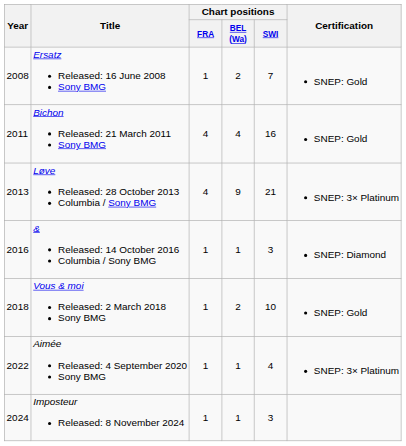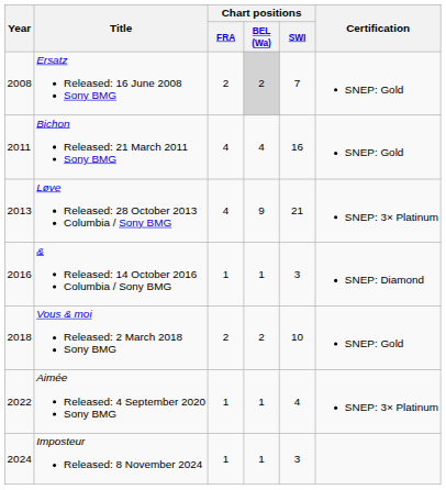 <table class="wikitable">
 <tr>
 <th scope="col" rowspan="2">Year</th>
 <th scope="col" rowspan="2">Title</th>
 <th scope="col" colspan="3">Chart positions</th>
 <th scope="col" rowspan="2">Certification</th>
 </tr>
 <tr>
 <th scope="col" width="45"><small><a href='#'>FRA</a><br></small></th>
 <th scope="col" width="45"><small><a href='#'>BEL <br>(Wa)</a><br></small></th>
 <th scope="col" width="45"><small><a href='#'>SWI</a></small></th>
 </tr>
 <tr>
 <td>2008</td>
 <td><em><a href='#'>Ersatz</a></em><br><ul><li>Released: 16 June 2008</li><li><a href='#'>Sony BMG</a></li></ul></td>
-<td align="center">1</td>
 <td align="center">2</td>
+<td align="center" style="background: lightgrey;">2</td>
 <td align="center">7</td>
 <td><br><ul><li>SNEP: Gold</li></ul></td>
 </tr>
 <tr>
 <td>2011</td>
 <td><em><a href='#'>Bichon</a></em><br><ul><li>Released: 21 March 2011</li><li><a href='#'>Sony BMG</a></li></ul></td>
 <td align="center">4</td>
 <td align="center">4</td>
 <td align="center">16</td>
 <td><br><ul><li>SNEP: Gold</li></ul></td>
 </tr>
 <tr>
 <td>2013</td>
 <td><em><a href='#'>Løve</a></em><br><ul><li>Released: 28 October 2013</li><li>Columbia / <a href='#'>Sony BMG</a></li></ul></td>
 <td align="center">4</td>
 <td align="center">9</td>
 <td align="center">21</td>
 <td><br><ul><li>SNEP: 3× Platinum</li></ul></td>
 </tr>
 <tr>
 <td>2016</td>
 <td><em><a href='#'>&</a></em><br><ul><li>Released: 14 October 2016</li><li>Columbia / Sony BMG</li></ul></td>
 <td align="center">1</td>
 <td align="center">1</td>
 <td align="center">3</td>
 <td><br><ul><li>SNEP: Diamond</li></ul></td>
 </tr>
 <tr>
 <td>2018</td>
 <td><em><a href='#'>Vous & moi</a></em><br><ul><li>Released: 2 March 2018</li><li>Sony BMG</li></ul></td>
-<td align="center">1</td>
+<td align="center">2</td>
 <td align="center">2</td>
 <td align="center">10</td>
 <td><br><ul><li>SNEP: Gold</li></ul></td>
 </tr>
 <tr>
 <td>2022</td>
 <td><em>Aimée</em><br><ul><li>Released: 4 September 2020</li><li>Sony BMG</li></ul></td>
 <td align="center">1<br></td>
 <td align="center">1</td>
 <td align="center">4</td>
 <td><br><ul><li>SNEP: 3× Platinum</li></ul></td>
 </tr>
 <tr>
 <td>2024</td>
 <td><em>Imposteur</em><br><ul><li>Released: 8 November 2024</li></ul></td>
 <td align="center">1<br></td>
 <td align="center">1</td>
 <td align="center">3</td>
 <td></td>
 </tr>
 </table>
